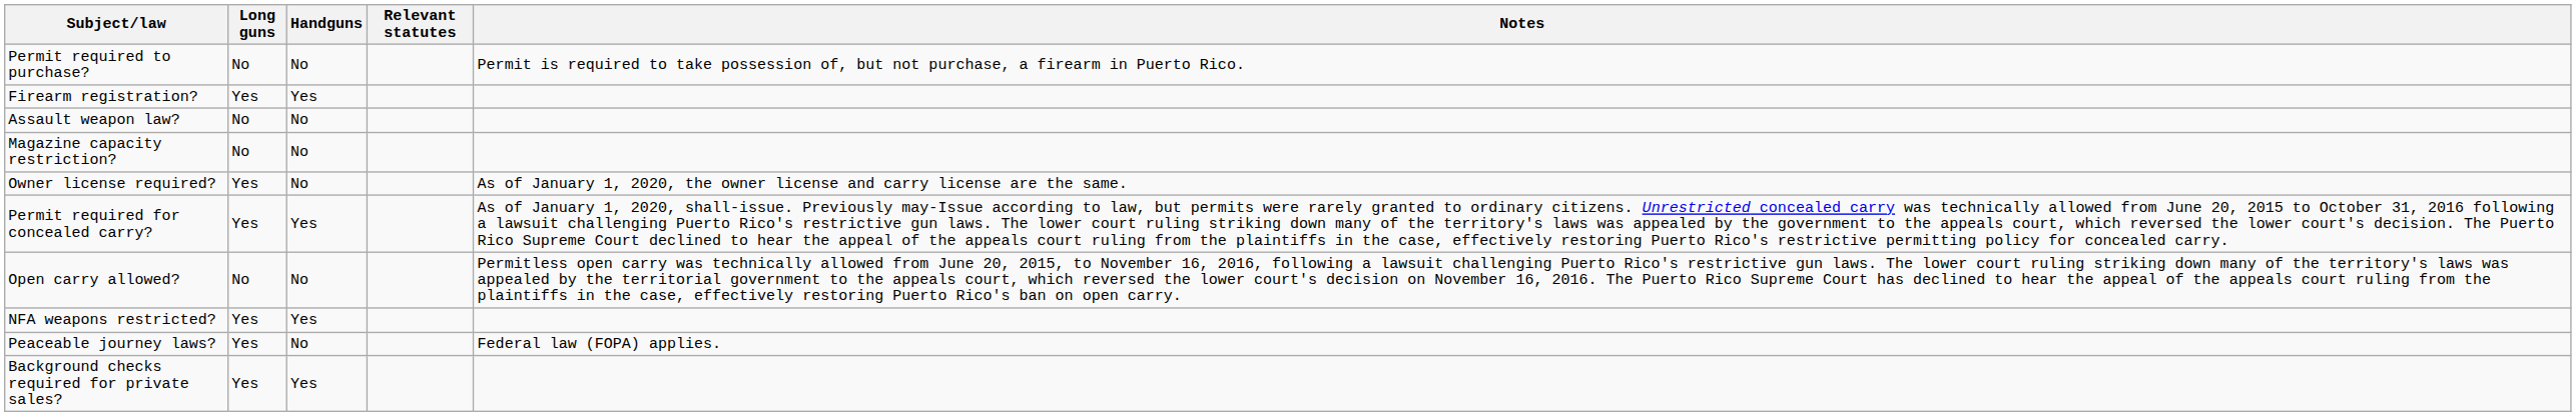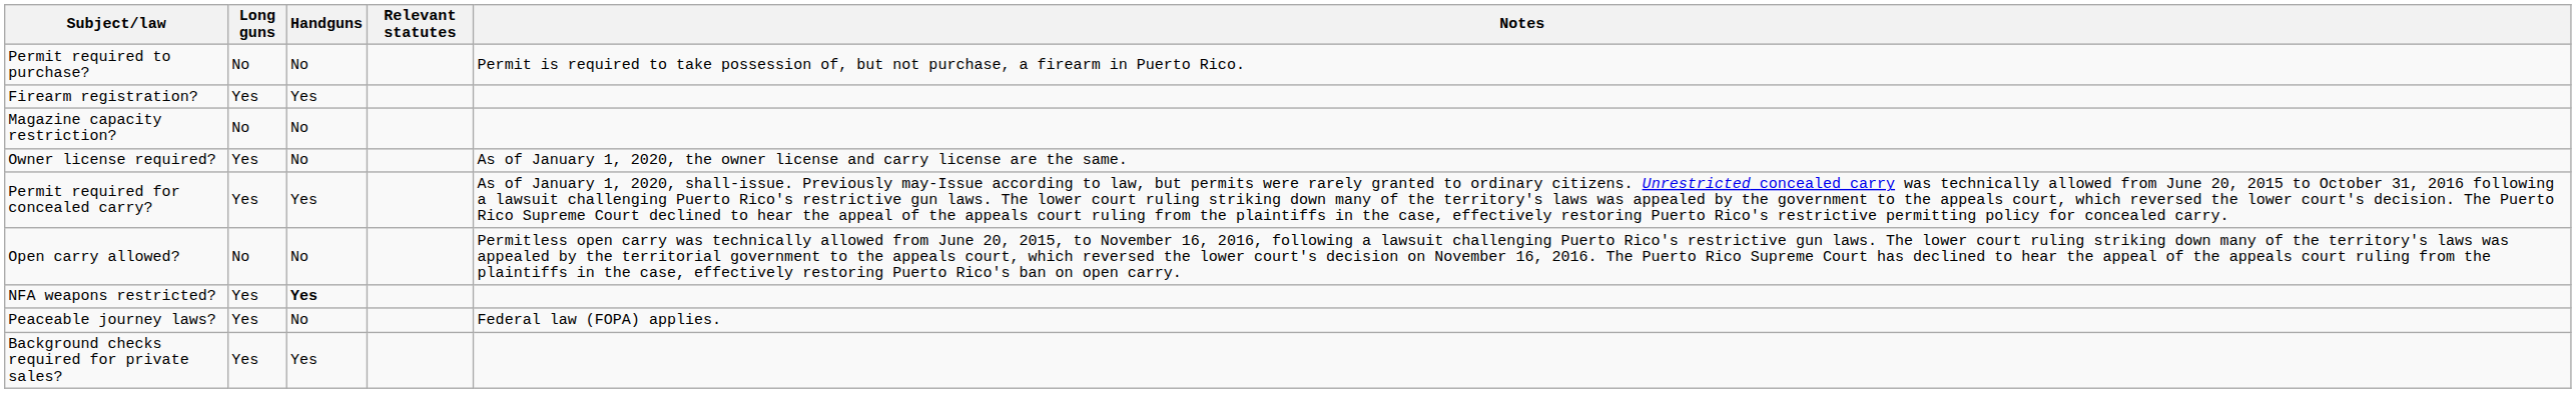 <table class="wikitable"  style="font-size:85%; width:95%;">
 <tr>
 <th>Subject/law</th>
 <th>Long guns</th>
 <th>Handguns</th>
 <th>Relevant statutes</th>
 <th>Notes</th>
 </tr>
 <tr>
 <td>Permit required to purchase?</td>
 <td>No</td>
 <td>No</td>
 <td></td>
 <td>Permit is required to take possession of, but not purchase, a firearm in Puerto Rico.</td>
 </tr>
 <tr>
 <td>Firearm registration?</td>
 <td>Yes</td>
 <td>Yes</td>
-<td></td>
-<td></td>
-</tr>
-<tr>
-<td>Assault weapon law?</td>
-<td>No</td>
-<td>No</td>
 <td></td>
 <td></td>
 </tr>
 <tr>
 <td>Magazine capacity restriction?</td>
 <td>No</td>
 <td>No</td>
 <td></td>
 <td></td>
 </tr>
 <tr>
 <td>Owner license required?</td>
 <td>Yes</td>
 <td>No</td>
 <td></td>
 <td>As of January 1, 2020, the owner license and carry license are the same.</td>
 </tr>
 <tr>
 <td>Permit required for concealed carry?</td>
 <td>Yes</td>
 <td>Yes</td>
 <td></td>
 <td>As of January 1, 2020, shall-issue. Previously may-Issue according to law, but permits were rarely granted to ordinary citizens. <a href='#'><em>Unrestricted</em> concealed carry</a> was technically allowed from June 20, 2015 to October 31, 2016 following a lawsuit challenging Puerto Rico's restrictive gun laws. The lower court ruling striking down many of the territory's laws was appealed by the government to the appeals court, which reversed the lower court's decision. The Puerto Rico Supreme Court declined to hear the appeal of the appeals court ruling from the plaintiffs in the case, effectively restoring Puerto Rico's restrictive permitting policy for concealed carry.</td>
 </tr>
 <tr>
 <td>Open carry allowed?</td>
 <td>No</td>
 <td>No</td>
 <td></td>
 <td>Permitless open carry was technically allowed from June 20, 2015, to November 16, 2016, following a lawsuit challenging Puerto Rico's restrictive gun laws. The lower court ruling striking down many of the territory's laws was appealed by the territorial government to the appeals court, which reversed the lower court's decision on November 16, 2016.  The Puerto Rico Supreme Court has declined to hear the appeal of the appeals court ruling from the plaintiffs in the case, effectively restoring Puerto Rico's ban on open carry.</td>
 </tr>
 <tr>
 <td>NFA weapons restricted?</td>
 <td>Yes</td>
-<td>Yes</td>
+<td><strong>Yes</strong></td>
 <td></td>
 <td></td>
 </tr>
 <tr>
 <td>Peaceable journey laws?</td>
 <td>Yes</td>
 <td>No</td>
 <td></td>
 <td>Federal law (FOPA) applies.</td>
 </tr>
 <tr>
 <td>Background checks required for private sales?</td>
 <td>Yes</td>
 <td>Yes</td>
 <td></td>
 </tr>
 </table>
